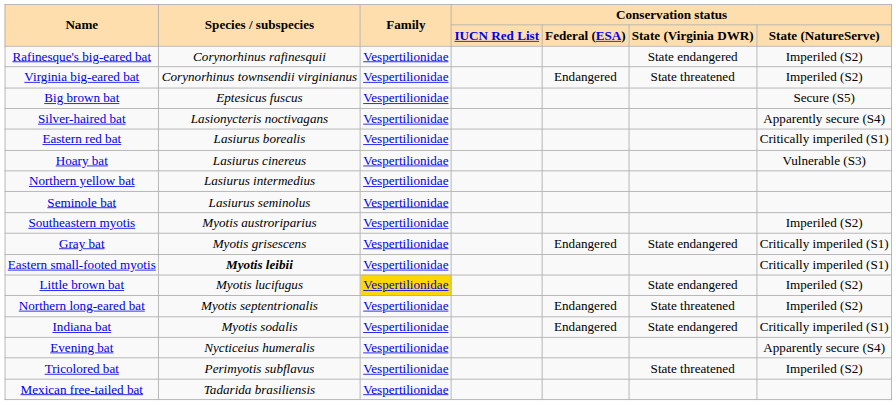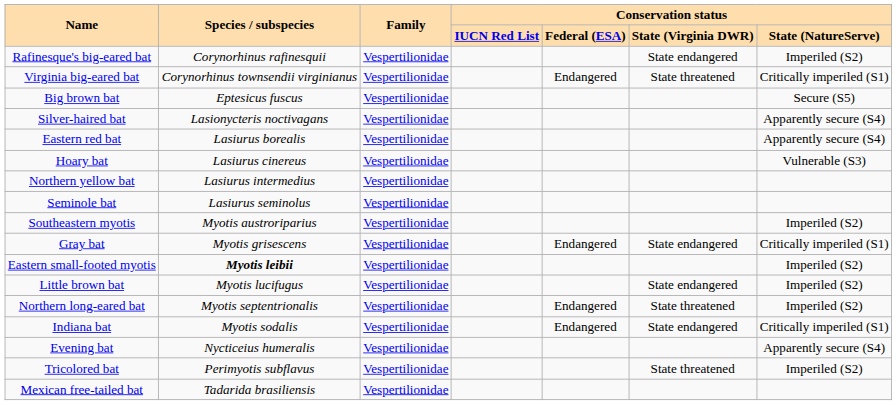 <table class="wikitable" style="margin:1em auto; text-align:center;">
 <tr>
 <th rowspan="2" style="background:navajowhite">Name</th>
 <th rowspan="2" style="background:navajowhite">Species / subspecies</th>
 <th rowspan="2" style="background:navajowhite">Family</th>
 <th colspan="4" style="background:navajowhite">Conservation status</th>
 </tr>
 <tr>
 <th style="background:navajowhite"><a href='#'>IUCN Red List</a></th>
 <th style="background:navajowhite">Federal (<a href='#'>ESA</a>)</th>
 <th style="background:navajowhite">State (Virginia DWR)</th>
 <th style="background:navajowhite">State (NatureServe)</th>
 </tr>
 <tr>
 <td><a href='#'>Rafinesque's big-eared bat</a></td>
 <td><em>Corynorhinus rafinesquii</em></td>
 <td><a href='#'>Vespertilionidae</a></td>
 <td></td>
 <td></td>
 <td>State endangered</td>
 <td>Imperiled (S2)</td>
 </tr>
 <tr>
 <td><a href='#'>Virginia big-eared bat</a></td>
 <td><em>Corynorhinus townsendii virginianus</em></td>
 <td><a href='#'>Vespertilionidae</a></td>
 <td></td>
 <td>Endangered</td>
 <td>State threatened</td>
-<td>Imperiled (S2)</td>
+<td>Critically imperiled (S1)</td>
 </tr>
 <tr>
 <td><a href='#'>Big brown bat</a></td>
 <td><em>Eptesicus fuscus</em></td>
 <td><a href='#'>Vespertilionidae</a></td>
 <td></td>
 <td></td>
 <td></td>
 <td>Secure (S5)</td>
 </tr>
 <tr>
 <td><a href='#'>Silver-haired bat</a></td>
 <td><em>Lasionycteris noctivagans</em></td>
 <td><a href='#'>Vespertilionidae</a></td>
 <td></td>
 <td></td>
 <td></td>
 <td>Apparently secure (S4)</td>
 </tr>
 <tr>
 <td><a href='#'>Eastern red bat</a></td>
 <td><em>Lasiurus borealis</em></td>
 <td><a href='#'>Vespertilionidae</a></td>
 <td></td>
 <td></td>
 <td></td>
-<td>Critically imperiled (S1)</td>
+<td>Apparently secure (S4)</td>
 </tr>
 <tr>
 <td><a href='#'>Hoary bat</a></td>
 <td><em>Lasiurus cinereus</em></td>
 <td><a href='#'>Vespertilionidae</a></td>
 <td></td>
 <td></td>
 <td></td>
 <td>Vulnerable (S3)</td>
 </tr>
 <tr>
 <td><a href='#'>Northern yellow bat</a></td>
 <td><em>Lasiurus intermedius</em></td>
 <td><a href='#'>Vespertilionidae</a></td>
 <td></td>
 <td></td>
 <td></td>
 <td></td>
 </tr>
 <tr>
 <td><a href='#'>Seminole bat</a></td>
 <td><em>Lasiurus seminolus</em></td>
 <td><a href='#'>Vespertilionidae</a></td>
 <td></td>
 <td></td>
 <td></td>
 <td></td>
 </tr>
 <tr>
 <td><a href='#'>Southeastern myotis</a></td>
 <td><em>Myotis austroriparius</em></td>
 <td><a href='#'>Vespertilionidae</a></td>
 <td></td>
 <td></td>
 <td></td>
 <td>Imperiled (S2)</td>
 </tr>
 <tr>
 <td><a href='#'>Gray bat</a></td>
 <td><em>Myotis grisescens</em></td>
 <td><a href='#'>Vespertilionidae</a></td>
 <td></td>
 <td>Endangered</td>
 <td>State endangered</td>
 <td>Critically imperiled (S1)</td>
 </tr>
 <tr>
 <td><a href='#'>Eastern small-footed myotis</a></td>
 <td><strong><em>Myotis leibii</em></strong></td>
 <td><a href='#'>Vespertilionidae</a></td>
 <td></td>
 <td></td>
 <td></td>
-<td>Critically imperiled (S1)</td>
+<td>Imperiled (S2)</td>
 </tr>
 <tr>
 <td><a href='#'>Little brown bat</a></td>
 <td><em>Myotis lucifugus</em></td>
-<td style="background: gold;"><a href='#'>Vespertilionidae</a></td>
+<td><a href='#'>Vespertilionidae</a></td>
 <td></td>
 <td></td>
 <td>State endangered</td>
 <td>Imperiled (S2)</td>
 </tr>
 <tr>
 <td><a href='#'>Northern long-eared bat</a></td>
 <td><em>Myotis septentrionalis</em></td>
 <td><a href='#'>Vespertilionidae</a></td>
 <td></td>
 <td>Endangered</td>
 <td>State threatened</td>
 <td>Imperiled (S2)</td>
 </tr>
 <tr>
 <td><a href='#'>Indiana bat</a></td>
 <td><em>Myotis sodalis</em></td>
 <td><a href='#'>Vespertilionidae</a></td>
 <td></td>
 <td>Endangered</td>
 <td>State endangered</td>
 <td>Critically imperiled (S1)</td>
 </tr>
 <tr>
 <td><a href='#'>Evening bat</a></td>
 <td><em>Nycticeius humeralis</em></td>
 <td><a href='#'>Vespertilionidae</a></td>
 <td></td>
 <td></td>
 <td></td>
 <td>Apparently secure (S4)</td>
 </tr>
 <tr>
 <td><a href='#'>Tricolored bat</a></td>
 <td><em>Perimyotis subflavus</em></td>
 <td><a href='#'>Vespertilionidae</a></td>
 <td></td>
 <td></td>
 <td>State threatened</td>
 <td>Imperiled (S2)</td>
 </tr>
 <tr>
 <td><a href='#'>Mexican free-tailed bat</a></td>
 <td><em>Tadarida brasiliensis</em></td>
 <td><a href='#'>Vespertilionidae</a></td>
 <td></td>
 <td></td>
 <td></td>
 <td></td>
 </tr>
 </table>
